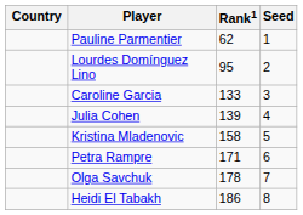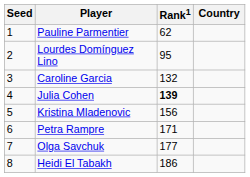 <table class="sortable wikitable">
 <tr>
-<th width="70">Country</th>
+<th>Seed</th>
 <th width="175">Player</th>
 <th>Rank<sup>1</sup></th>
-<th>Seed</th>
+<th width="70">Country</th>
 </tr>
 <tr>
-<td></td>
+<td>1</td>
 <td><a href='#'>Pauline Parmentier</a></td>
 <td>62</td>
-<td>1</td>
+<td></td>
 </tr>
 <tr>
-<td></td>
+<td>2</td>
 <td><a href='#'>Lourdes Domínguez Lino</a></td>
 <td>95</td>
-<td>2</td>
+<td></td>
 </tr>
 <tr>
+<td>3</td>
+<td><a href='#'>Caroline Garcia</a></td>
+<td>132</td>
 <td></td>
-<td><a href='#'>Caroline Garcia</a></td>
-<td>133</td>
-<td>3</td>
 </tr>
 <tr>
+<td>4</td>
+<td><a href='#'>Julia Cohen</a></td>
+<td><strong>139</strong></td>
 <td></td>
-<td><a href='#'>Julia Cohen</a></td>
-<td>139</td>
-<td>4</td>
 </tr>
 <tr>
+<td>5</td>
+<td><a href='#'>Kristina Mladenovic</a></td>
+<td>156</td>
 <td></td>
-<td><a href='#'>Kristina Mladenovic</a></td>
-<td>158</td>
-<td>5</td>
 </tr>
 <tr>
-<td></td>
+<td>6</td>
 <td><a href='#'>Petra Rampre</a></td>
 <td>171</td>
-<td>6</td>
+<td></td>
 </tr>
 <tr>
+<td>7</td>
+<td><a href='#'>Olga Savchuk</a></td>
+<td>177</td>
 <td></td>
-<td><a href='#'>Olga Savchuk</a></td>
-<td>178</td>
-<td>7</td>
 </tr>
 <tr>
-<td></td>
+<td>8</td>
 <td><a href='#'>Heidi El Tabakh</a></td>
 <td>186</td>
-<td>8</td>
+<td></td>
 </tr>
 </table>
